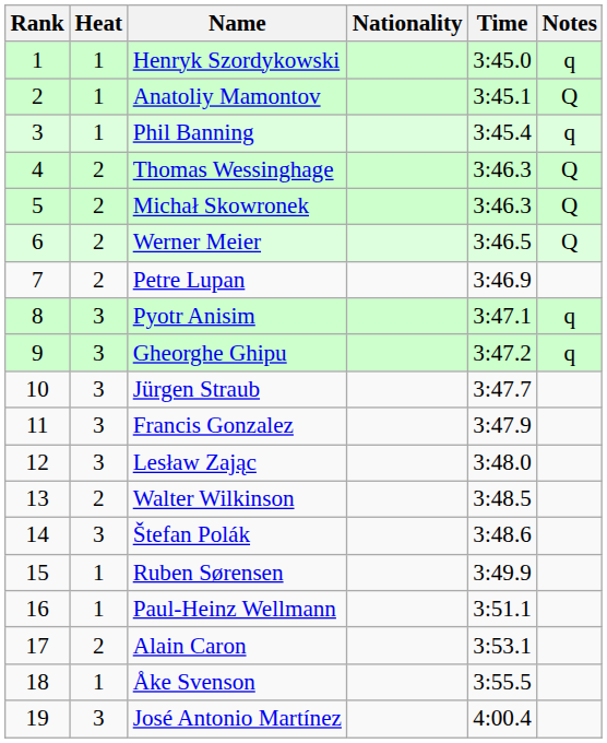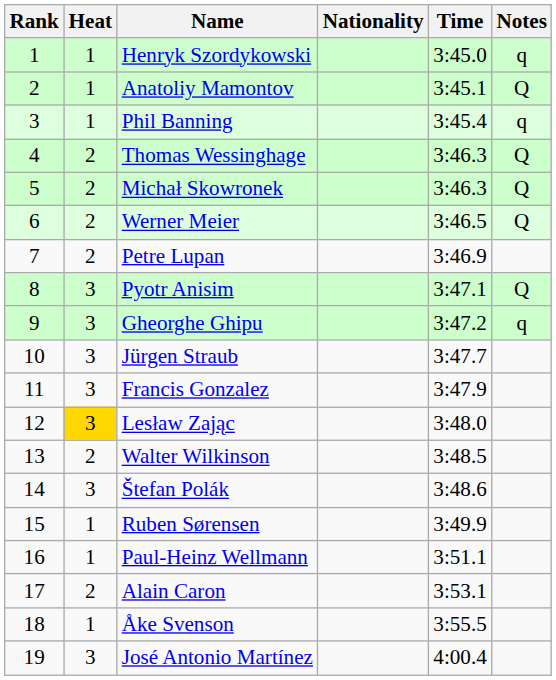 <table class="wikitable sortable" style="text-align:center">
 <tr>
 <th>Rank</th>
 <th>Heat</th>
 <th>Name</th>
 <th>Nationality</th>
 <th>Time</th>
 <th>Notes</th>
 </tr>
 <tr bgcolor=ccffcc>
 <td>1</td>
 <td>1</td>
 <td align="left"><a href='#'>Henryk Szordykowski</a></td>
 <td align=left></td>
 <td>3:45.0</td>
 <td>q</td>
 </tr>
 <tr bgcolor=ccffcc>
 <td>2</td>
 <td>1</td>
 <td align="left"><a href='#'>Anatoliy Mamontov</a></td>
 <td align=left></td>
 <td>3:45.1</td>
 <td>Q</td>
 </tr>
 <tr bgcolor=ddffdd>
 <td>3</td>
 <td>1</td>
 <td align="left"><a href='#'>Phil Banning</a></td>
 <td align=left></td>
 <td>3:45.4</td>
 <td>q</td>
 </tr>
 <tr bgcolor=ccffcc>
 <td>4</td>
 <td>2</td>
 <td align="left"><a href='#'>Thomas Wessinghage</a></td>
 <td align=left></td>
 <td>3:46.3</td>
 <td>Q</td>
 </tr>
 <tr bgcolor=ccffcc>
 <td>5</td>
 <td>2</td>
 <td align="left"><a href='#'>Michał Skowronek</a></td>
 <td align=left></td>
 <td>3:46.3</td>
 <td>Q</td>
 </tr>
 <tr bgcolor=ddffdd>
 <td>6</td>
 <td>2</td>
 <td align="left"><a href='#'>Werner Meier</a></td>
 <td align=left></td>
 <td>3:46.5</td>
 <td>Q</td>
 </tr>
 <tr>
 <td>7</td>
 <td>2</td>
 <td align="left"><a href='#'>Petre Lupan</a></td>
 <td align=left></td>
 <td>3:46.9</td>
 <td></td>
 </tr>
 <tr bgcolor=ccffcc>
 <td>8</td>
 <td>3</td>
 <td align="left"><a href='#'>Pyotr Anisim</a></td>
 <td align=left></td>
 <td>3:47.1</td>
-<td>q</td>
+<td>Q</td>
 </tr>
 <tr bgcolor=ccffcc>
 <td>9</td>
 <td>3</td>
 <td align="left"><a href='#'>Gheorghe Ghipu</a></td>
 <td align=left></td>
 <td>3:47.2</td>
 <td>q</td>
 </tr>
 <tr>
 <td>10</td>
 <td>3</td>
 <td align="left"><a href='#'>Jürgen Straub</a></td>
 <td align=left></td>
 <td>3:47.7</td>
 <td></td>
 </tr>
 <tr>
 <td>11</td>
 <td>3</td>
 <td align="left"><a href='#'>Francis Gonzalez</a></td>
 <td align=left></td>
 <td>3:47.9</td>
 <td></td>
 </tr>
 <tr>
 <td>12</td>
-<td>3</td>
+<td style="background: gold;">3</td>
 <td align="left"><a href='#'>Lesław Zając</a></td>
 <td align=left></td>
 <td>3:48.0</td>
 <td></td>
 </tr>
 <tr>
 <td>13</td>
 <td>2</td>
 <td align="left"><a href='#'>Walter Wilkinson</a></td>
 <td align=left></td>
 <td>3:48.5</td>
 <td></td>
 </tr>
 <tr>
 <td>14</td>
 <td>3</td>
 <td align="left"><a href='#'>Štefan Polák</a></td>
 <td align=left></td>
 <td>3:48.6</td>
 <td></td>
 </tr>
 <tr>
 <td>15</td>
 <td>1</td>
 <td align="left"><a href='#'>Ruben Sørensen</a></td>
 <td align=left></td>
 <td>3:49.9</td>
 <td></td>
 </tr>
 <tr>
 <td>16</td>
 <td>1</td>
 <td align="left"><a href='#'>Paul-Heinz Wellmann</a></td>
 <td align=left></td>
 <td>3:51.1</td>
 <td></td>
 </tr>
 <tr>
 <td>17</td>
 <td>2</td>
 <td align="left"><a href='#'>Alain Caron</a></td>
 <td align=left></td>
 <td>3:53.1</td>
 <td></td>
 </tr>
 <tr>
 <td>18</td>
 <td>1</td>
 <td align="left"><a href='#'>Åke Svenson</a></td>
 <td align=left></td>
 <td>3:55.5</td>
 <td></td>
 </tr>
 <tr>
 <td>19</td>
 <td>3</td>
 <td align="left"><a href='#'>José Antonio Martínez</a></td>
 <td align=left></td>
 <td>4:00.4</td>
 <td></td>
 </tr>
 </table>
